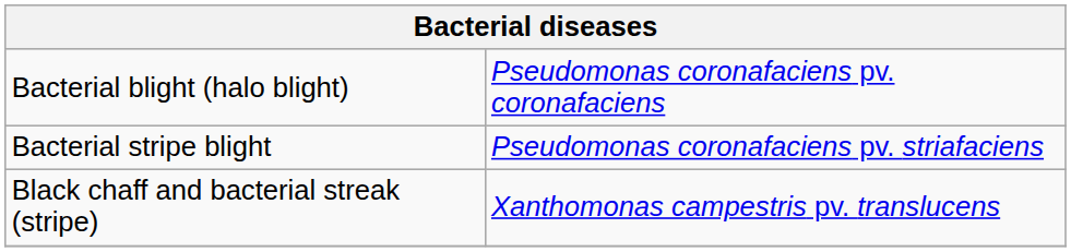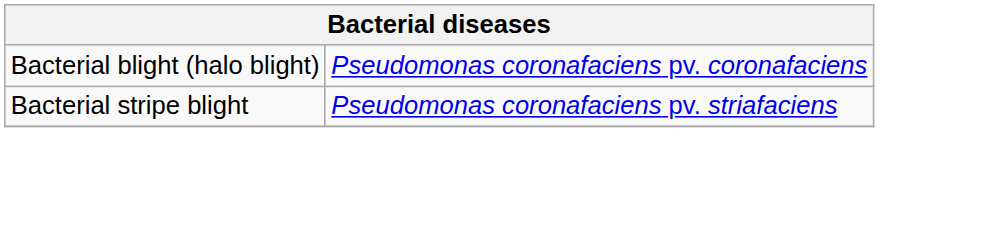 <table class="wikitable" style="clear">
 <tr>
 <th colspan=2><strong>Bacterial diseases</strong><br></th>
 </tr>
 <tr>
 <td>Bacterial blight (halo blight)</td>
 <td><a href='#'><em>Pseudomonas coronafaciens</em> pv. <em>coronafaciens</em></a></td>
 </tr>
 <tr>
 <td>Bacterial stripe blight</td>
 <td><a href='#'><em>Pseudomonas coronafaciens</em> pv. <em>striafaciens</em></a></td>
 </tr>
 <tr>
-<td>Black chaff and bacterial streak (stripe)</td>
-<td><a href='#'><em>Xanthomonas campestris</em> pv. <em>translucens</em></a></td>
-</tr>
-<tr>
 </tr>
 </table>
